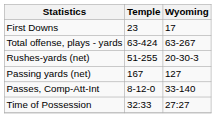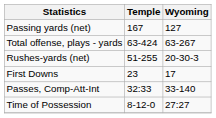 <table class="wikitable">
 <tr>
 <th>Statistics</th>
 <th>Temple</th>
 <th>Wyoming</th>
 </tr>
 <tr>
-<td>First Downs</td>
-<td>23</td>
-<td>17</td>
+<td>Passing yards (net)</td>
+<td>167</td>
+<td>127</td>
 </tr>
 <tr>
 <td>Total offense, plays - yards</td>
 <td>63-424</td>
 <td>63-267</td>
 </tr>
 <tr>
 <td>Rushes-yards (net)</td>
 <td>51-255</td>
 <td>20-30-3</td>
 </tr>
 <tr>
-<td>Passing yards (net)</td>
-<td>167</td>
-<td>127</td>
+<td>First Downs</td>
+<td>23</td>
+<td>17</td>
 </tr>
 <tr>
 <td>Passes, Comp-Att-Int</td>
-<td>8-12-0</td>
+<td>32:33</td>
 <td>33-140</td>
 </tr>
 <tr>
 <td>Time of Possession</td>
-<td>32:33</td>
+<td>8-12-0</td>
 <td>27:27</td>
 </tr>
 <tr>
 </tr>
 </table>
